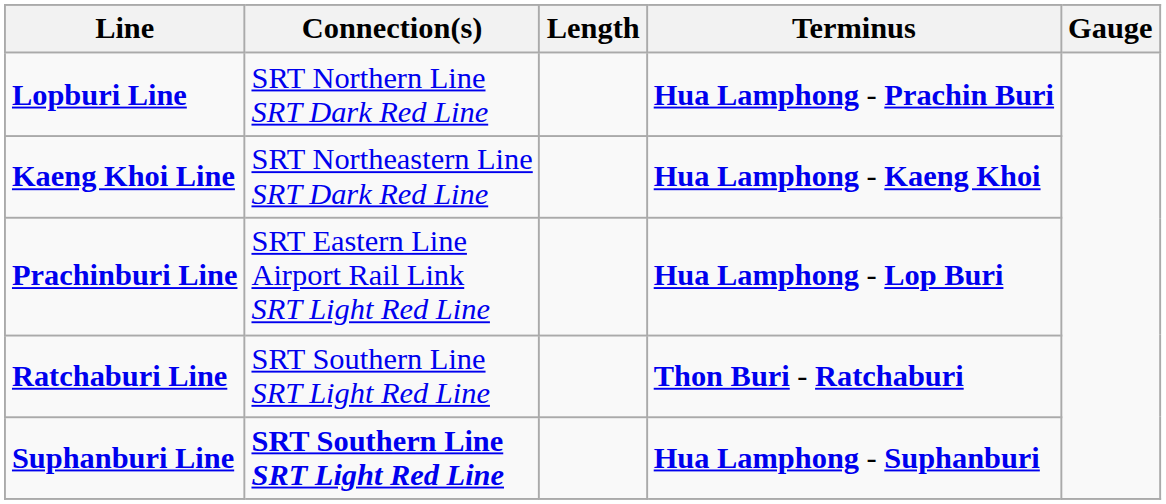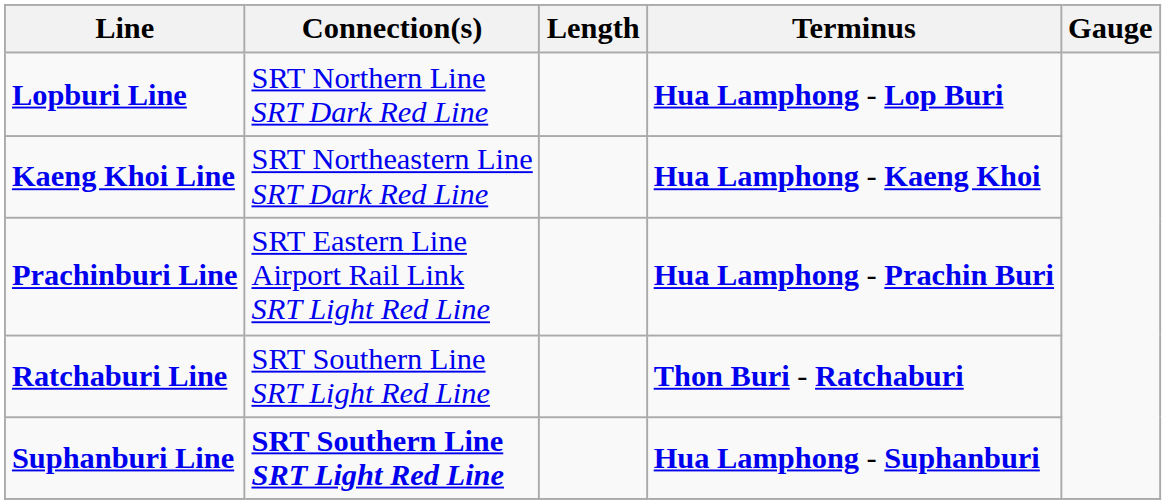 <table class="wikitable">
 <tr>
 <th>Line</th>
 <th>Connection(s)</th>
 <th>Length</th>
 <th>Terminus</th>
 <th>Gauge</th>
 </tr>
 <tr>
 <td> <strong><a href='#'>Lopburi Line</a></strong></td>
 <td><a href='#'>SRT Northern Line</a><br><em><a href='#'>SRT Dark Red Line</a></em></td>
 <td></td>
-<td><strong><a href='#'>Hua Lamphong</a></strong> - <strong><a href='#'>Prachin Buri</a></strong></td>
+<td><strong><a href='#'>Hua Lamphong</a></strong> - <strong><a href='#'>Lop Buri</a></strong></td>
 <td rowspan=5></td>
 </tr>
 <tr>
 <td> <strong><a href='#'>Kaeng Khoi Line</a></strong></td>
 <td><a href='#'>SRT Northeastern Line</a><br><em><a href='#'>SRT Dark Red Line</a></em></td>
 <td></td>
 <td><strong><a href='#'>Hua Lamphong</a></strong> - <strong><a href='#'>Kaeng Khoi</a></strong></td>
 </tr>
 <tr>
 <td> <strong><a href='#'>Prachinburi Line</a></strong></td>
 <td><a href='#'>SRT Eastern Line</a><br><a href='#'>Airport Rail Link</a><br><em><a href='#'>SRT Light Red Line</a></em></td>
 <td></td>
-<td><strong><a href='#'>Hua Lamphong</a></strong> - <strong><a href='#'>Lop Buri</a></strong></td>
+<td><strong><a href='#'>Hua Lamphong</a></strong> - <strong><a href='#'>Prachin Buri</a></strong></td>
 </tr>
 <tr>
 <td> <strong><a href='#'>Ratchaburi Line</a></strong></td>
 <td><a href='#'>SRT Southern Line</a><br><em><a href='#'>SRT Light Red Line</a></em></td>
 <td></td>
 <td><strong><a href='#'>Thon Buri</a></strong> - <strong><a href='#'>Ratchaburi</a></strong></td>
 </tr>
 <tr>
 <td> <strong><a href='#'>Suphanburi Line</a></strong></td>
 <td><strong><a href='#'>SRT Southern Line</a><br><em><a href='#'>SRT Light Red Line</a></em></strong></td>
 <td></td>
 <td><strong><a href='#'>Hua Lamphong</a></strong> - <strong><a href='#'>Suphanburi</a></strong></td>
 </tr>
 </table>
